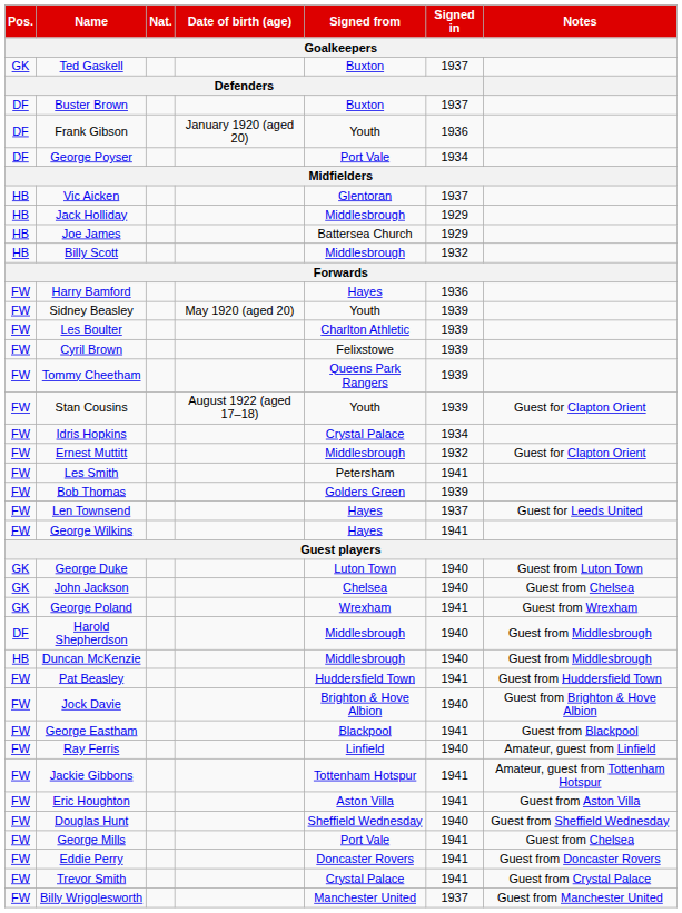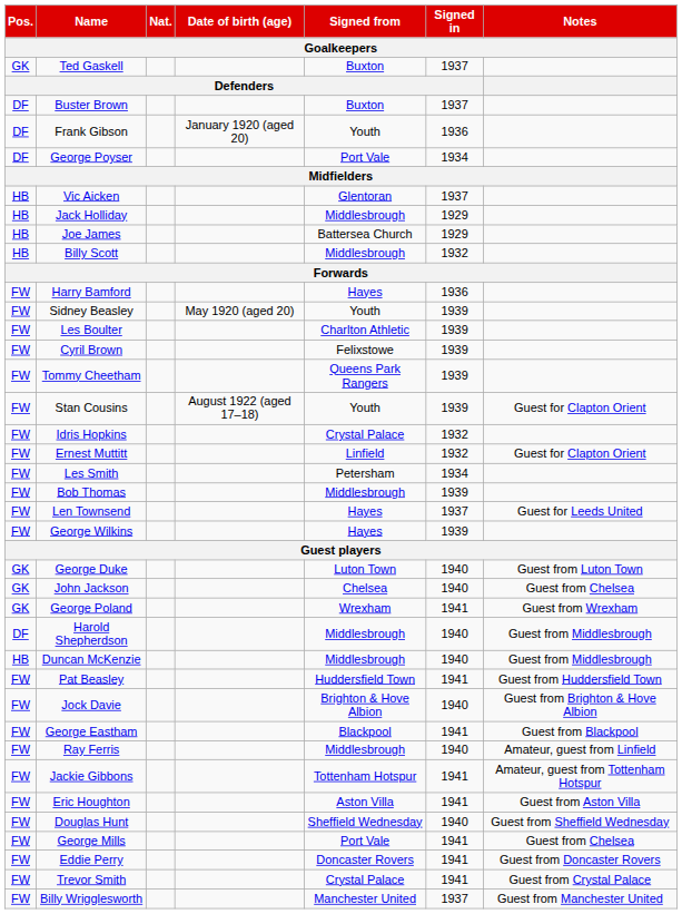 <table class="wikitable"  style="text-align:center; font-size:90%; width:90%;">
 <tr>
 <th style="background:#d00; color:white; text-align:center;">Pos.</th>
 <th style="background:#d00; color:white; text-align:center;">Name</th>
 <th style="background:#d00; color:white; text-align:center;">Nat.</th>
 <th style="background:#d00; color:white; text-align:center;">Date of birth (age)</th>
 <th style="background:#d00; color:white; text-align:center;">Signed from</th>
 <th style="background:#d00; color:white; text-align:center;">Signed in</th>
 <th style="background:#d00; color:white; text-align:center;">Notes</th>
 </tr>
 <tr>
 <th colspan="7">Goalkeepers</th>
 </tr>
 <tr>
 <td><a href='#'>GK</a></td>
 <td><a href='#'>Ted Gaskell</a></td>
 <td></td>
 <td></td>
 <td><a href='#'>Buxton</a></td>
 <td>1937</td>
 <td></td>
 </tr>
 <tr>
 <th colspan="6">Defenders</th>
 <th></th>
 </tr>
 <tr>
 <td><a href='#'>DF</a></td>
 <td><a href='#'>Buster Brown</a></td>
 <td></td>
 <td></td>
 <td><a href='#'>Buxton</a></td>
 <td>1937</td>
 <td></td>
 </tr>
 <tr>
 <td><a href='#'>DF</a></td>
 <td>Frank Gibson</td>
 <td></td>
 <td>January 1920 (aged 20)</td>
 <td>Youth</td>
 <td>1936</td>
 <td></td>
 </tr>
 <tr>
 <td><a href='#'>DF</a></td>
 <td><a href='#'>George Poyser</a></td>
 <td></td>
 <td></td>
 <td><a href='#'>Port Vale</a></td>
 <td>1934</td>
 <td></td>
 </tr>
 <tr>
 <th colspan="7">Midfielders</th>
 </tr>
 <tr>
 <td><a href='#'>HB</a></td>
 <td><a href='#'>Vic Aicken</a></td>
 <td></td>
 <td></td>
 <td><a href='#'>Glentoran</a></td>
 <td>1937</td>
 <td></td>
 </tr>
 <tr>
 <td><a href='#'>HB</a></td>
 <td><a href='#'>Jack Holliday</a></td>
 <td></td>
 <td></td>
 <td><a href='#'>Middlesbrough</a></td>
 <td>1929</td>
 <td></td>
 </tr>
 <tr>
 <td><a href='#'>HB</a></td>
 <td><a href='#'>Joe James</a></td>
 <td></td>
 <td></td>
 <td>Battersea Church</td>
 <td>1929</td>
 <td></td>
 </tr>
 <tr>
 <td><a href='#'>HB</a></td>
 <td><a href='#'>Billy Scott</a></td>
 <td></td>
 <td></td>
 <td><a href='#'>Middlesbrough</a></td>
 <td>1932</td>
 <td></td>
 </tr>
 <tr>
 <th colspan="7">Forwards</th>
 </tr>
 <tr>
 <td><a href='#'>FW</a></td>
 <td><a href='#'>Harry Bamford</a></td>
 <td></td>
 <td></td>
 <td><a href='#'>Hayes</a></td>
 <td>1936</td>
 <td></td>
 </tr>
 <tr>
 <td><a href='#'>FW</a></td>
 <td>Sidney Beasley</td>
 <td></td>
 <td>May 1920 (aged 20)</td>
 <td>Youth</td>
 <td>1939</td>
 <td></td>
 </tr>
 <tr>
 <td><a href='#'>FW</a></td>
 <td><a href='#'>Les Boulter</a></td>
 <td></td>
 <td></td>
 <td><a href='#'>Charlton Athletic</a></td>
 <td>1939</td>
 <td></td>
 </tr>
 <tr>
 <td><a href='#'>FW</a></td>
 <td><a href='#'>Cyril Brown</a></td>
 <td></td>
 <td></td>
 <td>Felixstowe</td>
 <td>1939</td>
 <td></td>
 </tr>
 <tr>
 <td><a href='#'>FW</a></td>
 <td><a href='#'>Tommy Cheetham</a></td>
 <td></td>
 <td></td>
 <td><a href='#'>Queens Park Rangers</a></td>
 <td>1939</td>
 <td></td>
 </tr>
 <tr>
 <td><a href='#'>FW</a></td>
 <td>Stan Cousins</td>
 <td></td>
 <td>August 1922 (aged 17–18)</td>
 <td>Youth</td>
 <td>1939</td>
 <td>Guest for <a href='#'>Clapton Orient</a></td>
 </tr>
 <tr>
 <td><a href='#'>FW</a></td>
 <td><a href='#'>Idris Hopkins</a></td>
 <td></td>
 <td></td>
 <td><a href='#'>Crystal Palace</a></td>
-<td>1934</td>
+<td>1932</td>
 <td></td>
 </tr>
 <tr>
 <td><a href='#'>FW</a></td>
 <td><a href='#'>Ernest Muttitt</a></td>
 <td></td>
 <td></td>
-<td><a href='#'>Middlesbrough</a></td>
+<td><a href='#'>Linfield</a></td>
 <td>1932</td>
 <td>Guest for <a href='#'>Clapton Orient</a></td>
 </tr>
 <tr>
 <td><a href='#'>FW</a></td>
 <td><a href='#'>Les Smith</a></td>
 <td></td>
 <td></td>
 <td>Petersham</td>
-<td>1941</td>
+<td>1934</td>
 <td></td>
 </tr>
 <tr>
 <td><a href='#'>FW</a></td>
 <td><a href='#'>Bob Thomas</a></td>
 <td></td>
 <td></td>
-<td><a href='#'>Golders Green</a></td>
+<td><a href='#'>Middlesbrough</a></td>
 <td>1939</td>
 <td></td>
 </tr>
 <tr>
 <td><a href='#'>FW</a></td>
 <td><a href='#'>Len Townsend</a></td>
 <td></td>
 <td></td>
 <td><a href='#'>Hayes</a></td>
 <td>1937</td>
 <td>Guest for <a href='#'>Leeds United</a></td>
 </tr>
 <tr>
 <td><a href='#'>FW</a></td>
 <td><a href='#'>George Wilkins</a></td>
 <td></td>
 <td></td>
 <td><a href='#'>Hayes</a></td>
-<td>1941</td>
+<td>1939</td>
 <td></td>
 </tr>
 <tr>
 <th colspan="7">Guest players</th>
 </tr>
 <tr>
 <td><a href='#'>GK</a></td>
 <td><a href='#'>George Duke</a></td>
 <td></td>
 <td></td>
 <td><a href='#'>Luton Town</a></td>
 <td>1940</td>
 <td>Guest from <a href='#'>Luton Town</a></td>
 </tr>
 <tr>
 <td><a href='#'>GK</a></td>
 <td><a href='#'>John Jackson</a></td>
 <td></td>
 <td></td>
 <td><a href='#'>Chelsea</a></td>
 <td>1940</td>
 <td>Guest from <a href='#'>Chelsea</a></td>
 </tr>
 <tr>
 <td><a href='#'>GK</a></td>
 <td><a href='#'>George Poland</a></td>
 <td></td>
 <td></td>
 <td><a href='#'>Wrexham</a></td>
 <td>1941</td>
 <td>Guest from <a href='#'>Wrexham</a></td>
 </tr>
 <tr>
 <td><a href='#'>DF</a></td>
 <td><a href='#'>Harold Shepherdson</a></td>
 <td></td>
 <td></td>
 <td><a href='#'>Middlesbrough</a></td>
 <td>1940</td>
 <td>Guest from <a href='#'>Middlesbrough</a></td>
 </tr>
 <tr>
 <td><a href='#'>HB</a></td>
 <td><a href='#'>Duncan McKenzie</a></td>
 <td></td>
 <td></td>
 <td><a href='#'>Middlesbrough</a></td>
 <td>1940</td>
 <td>Guest from <a href='#'>Middlesbrough</a></td>
 </tr>
 <tr>
 <td><a href='#'>FW</a></td>
 <td><a href='#'>Pat Beasley</a></td>
 <td></td>
 <td></td>
 <td><a href='#'>Huddersfield Town</a></td>
 <td>1941</td>
 <td>Guest from <a href='#'>Huddersfield Town</a></td>
 </tr>
 <tr>
 <td><a href='#'>FW</a></td>
 <td><a href='#'>Jock Davie</a></td>
 <td></td>
 <td></td>
 <td><a href='#'>Brighton & Hove Albion</a></td>
 <td>1940</td>
 <td>Guest from <a href='#'>Brighton & Hove Albion</a></td>
 </tr>
 <tr>
 <td><a href='#'>FW</a></td>
 <td><a href='#'>George Eastham</a></td>
 <td></td>
 <td></td>
 <td><a href='#'>Blackpool</a></td>
 <td>1941</td>
 <td>Guest from <a href='#'>Blackpool</a></td>
 </tr>
 <tr>
 <td><a href='#'>FW</a></td>
 <td><a href='#'>Ray Ferris</a></td>
 <td></td>
 <td></td>
-<td><a href='#'>Linfield</a></td>
+<td><a href='#'>Middlesbrough</a></td>
 <td>1940</td>
 <td>Amateur, guest from <a href='#'>Linfield</a></td>
 </tr>
 <tr>
 <td><a href='#'>FW</a></td>
 <td><a href='#'>Jackie Gibbons</a></td>
 <td></td>
 <td></td>
 <td><a href='#'>Tottenham Hotspur</a></td>
 <td>1941</td>
 <td>Amateur, guest from <a href='#'>Tottenham Hotspur</a></td>
 </tr>
 <tr>
 <td><a href='#'>FW</a></td>
 <td><a href='#'>Eric Houghton</a></td>
 <td></td>
 <td></td>
 <td><a href='#'>Aston Villa</a></td>
 <td>1941</td>
 <td>Guest from <a href='#'>Aston Villa</a></td>
 </tr>
 <tr>
 <td><a href='#'>FW</a></td>
 <td><a href='#'>Douglas Hunt</a></td>
 <td></td>
 <td></td>
 <td><a href='#'>Sheffield Wednesday</a></td>
 <td>1940</td>
 <td>Guest from <a href='#'>Sheffield Wednesday</a></td>
 </tr>
 <tr>
 <td><a href='#'>FW</a></td>
 <td><a href='#'>George Mills</a></td>
 <td></td>
 <td></td>
 <td><a href='#'>Port Vale</a></td>
 <td>1941</td>
 <td>Guest from <a href='#'>Chelsea</a></td>
 </tr>
 <tr>
 <td><a href='#'>FW</a></td>
 <td><a href='#'>Eddie Perry</a></td>
 <td></td>
 <td></td>
 <td><a href='#'>Doncaster Rovers</a></td>
 <td>1941</td>
 <td>Guest from <a href='#'>Doncaster Rovers</a></td>
 </tr>
 <tr>
 <td><a href='#'>FW</a></td>
 <td><a href='#'>Trevor Smith</a></td>
 <td></td>
 <td></td>
 <td><a href='#'>Crystal Palace</a></td>
 <td>1941</td>
 <td>Guest from <a href='#'>Crystal Palace</a></td>
 </tr>
 <tr>
 <td><a href='#'>FW</a></td>
 <td><a href='#'>Billy Wrigglesworth</a></td>
 <td></td>
 <td></td>
 <td><a href='#'>Manchester United</a></td>
 <td>1937</td>
 <td>Guest from <a href='#'>Manchester United</a></td>
 </tr>
 </table>
